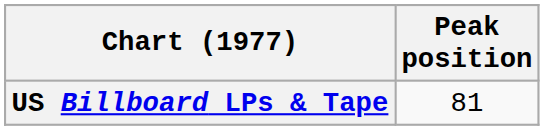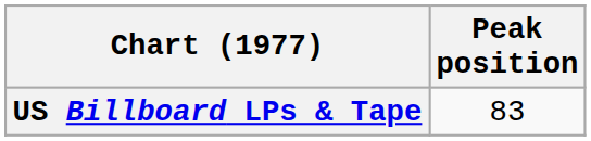 <table class="wikitable plainrowheaders" style="text-align:center">
 <tr>
 <th scope="col">Chart (1977)</th>
 <th scope="col">Peak<br>position</th>
 </tr>
 <tr>
 <th scope="row" align="left">US <a href='#'><em>Billboard</em> LPs & Tape</a></th>
-<td>81</td>
+<td>83</td>
 </tr>
 </table>
